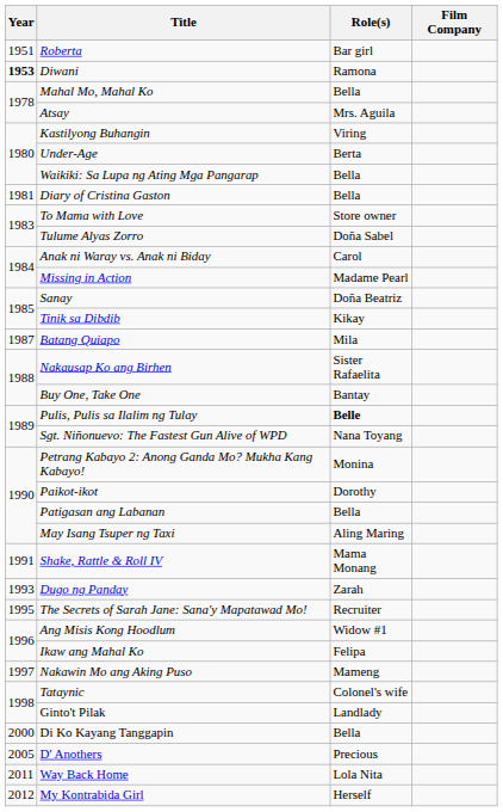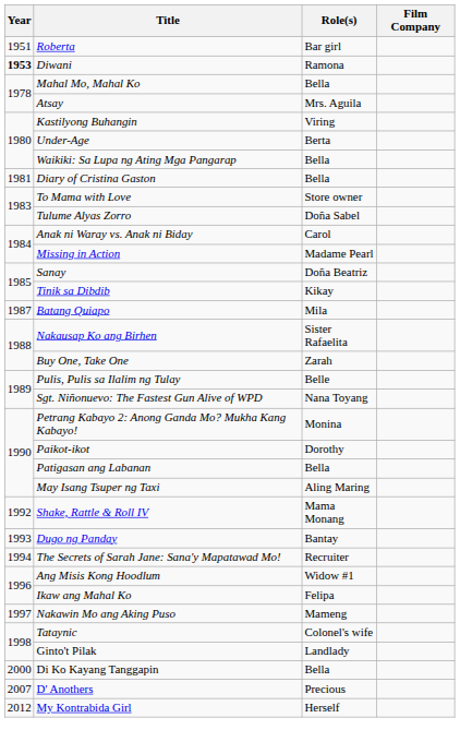 <table class="wikitable sortable">
 <tr>
 <th>Year</th>
 <th>Title</th>
 <th>Role(s)</th>
 <th>Film Company</th>
 </tr>
 <tr>
 <td>1951</td>
 <td><em><a href='#'>Roberta</a></em></td>
 <td>Bar girl</td>
 <td> </td>
 </tr>
 <tr>
 <td><strong>1953</strong></td>
 <td><em>Diwani</em></td>
 <td>Ramona</td>
 <td></td>
 </tr>
 <tr>
 <td rowspan="2">1978</td>
 <td><em>Mahal Mo, Mahal Ko</em></td>
 <td>Bella</td>
 <td> </td>
 </tr>
 <tr>
 <td><em>Atsay</em></td>
 <td>Mrs. Aguila</td>
 <td> </td>
 </tr>
 <tr>
 <td rowspan="3">1980</td>
 <td><em>Kastilyong Buhangin</em></td>
 <td>Viring</td>
 <td> </td>
 </tr>
 <tr>
 <td><em>Under-Age</em></td>
 <td>Berta</td>
 <td> </td>
 </tr>
 <tr>
 <td><em>Waikiki: Sa Lupa ng Ating Mga Pangarap</em></td>
 <td>Bella</td>
 <td> </td>
 </tr>
 <tr>
 <td>1981</td>
 <td><em>Diary of Cristina Gaston</em></td>
 <td>Bella</td>
 <td> </td>
 </tr>
 <tr>
 <td rowspan="2">1983</td>
 <td><em>To Mama with Love</em></td>
 <td>Store owner</td>
 <td> </td>
 </tr>
 <tr>
 <td><em>Tulume Alyas Zorro</em></td>
 <td>Doña Sabel</td>
 <td> </td>
 </tr>
 <tr>
 <td rowspan="2">1984</td>
 <td><em>Anak ni Waray vs. Anak ni Biday</em></td>
 <td>Carol</td>
 <td> </td>
 </tr>
 <tr>
 <td><em><a href='#'>Missing in Action</a></em></td>
 <td>Madame Pearl</td>
 <td> </td>
 </tr>
 <tr>
 <td rowspan="2">1985</td>
 <td><em>Sanay</em></td>
 <td>Doña Beatriz</td>
 <td> </td>
 </tr>
 <tr>
 <td><em><a href='#'>Tinik sa Dibdib</a></em></td>
 <td>Kikay</td>
 <td></td>
 </tr>
 <tr>
 <td>1987</td>
 <td><em><a href='#'>Batang Quiapo</a></em></td>
 <td>Mila</td>
 <td></td>
 </tr>
 <tr>
 <td rowspan="2">1988</td>
 <td><em><a href='#'>Nakausap Ko ang Birhen</a></em></td>
 <td>Sister Rafaelita</td>
 <td></td>
 </tr>
 <tr>
 <td><em>Buy One, Take One</em></td>
-<td>Bantay</td>
+<td>Zarah</td>
 <td></td>
 </tr>
 <tr>
 <td rowspan="2">1989</td>
 <td><em>Pulis, Pulis sa Ilalim ng Tulay</em></td>
-<td><strong>Belle</strong></td>
+<td>Belle</td>
 <td></td>
 </tr>
 <tr>
 <td><em>Sgt. Niñonuevo: The Fastest Gun Alive of WPD</em></td>
 <td>Nana Toyang</td>
 <td> </td>
 </tr>
 <tr>
 <td rowspan="4">1990</td>
 <td><em>Petrang Kabayo 2: Anong Ganda Mo? Mukha Kang Kabayo!</em></td>
 <td>Monina</td>
 <td></td>
 </tr>
 <tr>
 <td><em>Paikot-ikot</em></td>
 <td>Dorothy</td>
 <td> </td>
 </tr>
 <tr>
 <td><em>Patigasan ang Labanan</em></td>
 <td>Bella</td>
 <td> </td>
 </tr>
 <tr>
 <td><em>May Isang Tsuper ng Taxi</em></td>
 <td>Aling Maring</td>
 <td> </td>
 </tr>
 <tr>
-<td>1991</td>
+<td>1992</td>
 <td><em><a href='#'>Shake, Rattle & Roll IV</a></em></td>
 <td>Mama Monang </td>
 <td></td>
 </tr>
 <tr>
 <td>1993</td>
 <td><em><a href='#'>Dugo ng Panday</a></em></td>
-<td>Zarah</td>
+<td>Bantay</td>
 <td></td>
 </tr>
 <tr>
-<td>1995</td>
+<td>1994</td>
 <td><em>The Secrets of Sarah Jane: Sana'y Mapatawad Mo!</em></td>
 <td>Recruiter</td>
 <td> </td>
 </tr>
 <tr>
 <td rowspan="2">1996</td>
 <td><em>Ang Misis Kong Hoodlum</em></td>
 <td>Widow #1</td>
 <td> </td>
 </tr>
 <tr>
 <td><em>Ikaw ang Mahal Ko</em></td>
 <td>Felipa</td>
 <td></td>
 </tr>
 <tr>
 <td>1997</td>
 <td><em>Nakawin Mo ang Aking Puso</em></td>
 <td>Mameng</td>
 <td> </td>
 </tr>
 <tr>
 <td rowspan="2">1998</td>
 <td><em>Tataynic</td>
 <td>Colonel's wife</td>
 <td> </td>
 </tr>
 <tr>
 <td></em>Ginto't Pilak<em></td>
 <td>Landlady</td>
 <td> </td>
 </tr>
 <tr>
 <td>2000</td>
 <td></em>Di Ko Kayang Tanggapin<em></td>
 <td>Bella</td>
 <td> </td>
 </tr>
 <tr>
-<td>2005</td>
+<td>2007</td>
 <td></em><a href='#'>D' Anothers</a><em></td>
 <td>Precious</td>
-<td></td>
-</tr>
-<tr>
-<td>2011</td>
-<td></em><a href='#'>Way Back Home</a><em></td>
-<td>Lola Nita</td>
 <td></td>
 </tr>
 <tr>
 <td>2012</td>
 <td></em><a href='#'>My Kontrabida Girl</a><em></td>
 <td>Herself</td>
 <td></td>
 </tr>
 </table>
